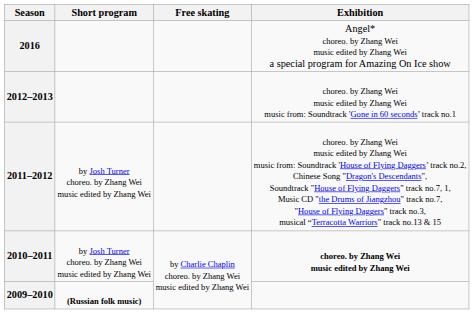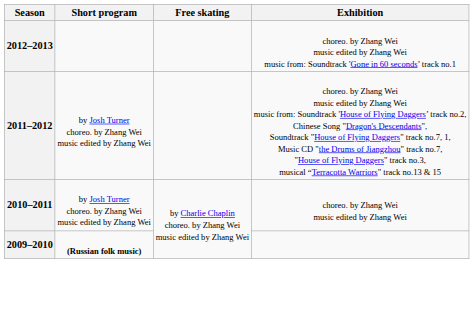 <table class="wikitable" style="text-align:center">
 <tr>
 <th>Season</th>
 <th>Short program</th>
 <th>Free skating</th>
 <th>Exhibition</th>
-</tr>
-<tr>
-<th>2016</th>
-<td></td>
-<td></td>
-<td>Angel*<br><small> choreo. by Zhang Wei </small> <br><small> music edited by Zhang Wei</small><br>a special program for Amazing On Ice show</td>
 </tr>
 <tr>
 <th>2012–2013</th>
 <td></td>
 <td></td>
 <td> <br><small> choreo. by Zhang Wei </small> <br><small> music edited by Zhang Wei <br> music from: Soundtrack '<a href='#'>Gone in 60 seconds</a>’ track no.1</small></td>
 </tr>
 <tr>
 <th>2011–2012</th>
 <td> <br><small> by <a href='#'>Josh Turner</a></small> <br><small> choreo. by Zhang Wei </small> <br><small> music edited by Zhang Wei </small></td>
 <td></td>
 <td> <br><small> choreo. by Zhang Wei </small><br><small> music edited by Zhang Wei <br> music from: Soundtrack '<a href='#'>House of Flying Daggers</a>’ track no.2, <br> Chinese Song "<a href='#'>Dragon's Descendants</a>", <br> Soundtrack "<a href='#'>House of Flying Daggers</a>" track no.7, 1, <br> Music CD "<a href='#'>the Drums of Jiangzhou</a>" track no.7, <br> "<a href='#'>House of Flying Daggers</a>" track no.3, <br> musical “<a href='#'>Terracotta Warriors</a>" track no.13 & 15</small></td>
 </tr>
 <tr>
 <th>2010–2011</th>
 <td> <br><small> by <a href='#'>Josh Turner</a></small><br><small> choreo. by Zhang Wei </small> <br><small> music edited by Zhang Wei </small></td>
 <td rowspan=2> <br><small> by <a href='#'>Charlie Chaplin</a></small><br><small> choreo. by Zhang Wei </small> <br><small> music edited by Zhang Wei</small></td>
-<td><strong> <br><small> choreo. by Zhang Wei </small> <br><small> music edited by Zhang Wei</small></strong></td>
+<td> <br><small> choreo. by Zhang Wei </small> <br><small> music edited by Zhang Wei</small></td>
 </tr>
 <tr>
 <th>2009–2010</th>
 <td><strong> <br><small> (Russian folk music)</small></strong></td>
 <td></td>
 </tr>
 </table>
